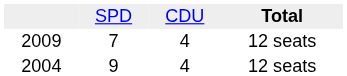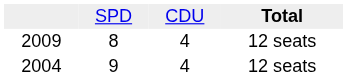 <table border="0" cellpadding="2" cellspacing="0" width="300">
 <tr bgcolor="#eeeeee" align="center">
 <td></td>
 <td><a href='#'>SPD</a></td>
 <td><a href='#'>CDU</a></td>
 <td><strong>Total</strong></td>
 </tr>
 <tr align="center">
 <td>2009</td>
-<td>7</td>
+<td>8</td>
 <td>4</td>
 <td>12 seats</td>
 </tr>
 <tr align="center">
 <td>2004</td>
 <td>9</td>
 <td>4</td>
 <td>12 seats</td>
 </tr>
 </table>
